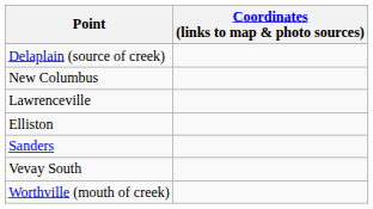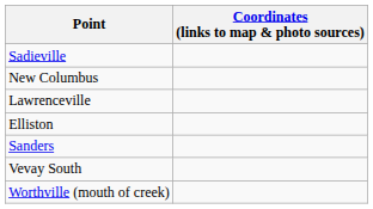 <table class="wikitable">
 <tr>
 <th>Point</th>
 <th><a href='#'>Coordinates</a><br>(links to map & photo sources)</th>
 </tr>
 <tr>
-<td><a href='#'>Delaplain</a> (source of creek)</td>
+<td><a href='#'>Sadieville</a></td>
 <td></td>
 </tr>
 <tr>
 <td>New Columbus</td>
 <td></td>
 </tr>
 <tr>
 <td>Lawrenceville</td>
 <td></td>
 </tr>
 <tr>
 <td>Elliston</td>
 <td></td>
 </tr>
 <tr>
 <td><a href='#'>Sanders</a></td>
 <td></td>
 </tr>
 <tr>
 <td>Vevay South</td>
 <td></td>
 </tr>
 <tr>
 <td><a href='#'>Worthville</a> (mouth of creek)</td>
 <td></td>
 </tr>
 </table>
